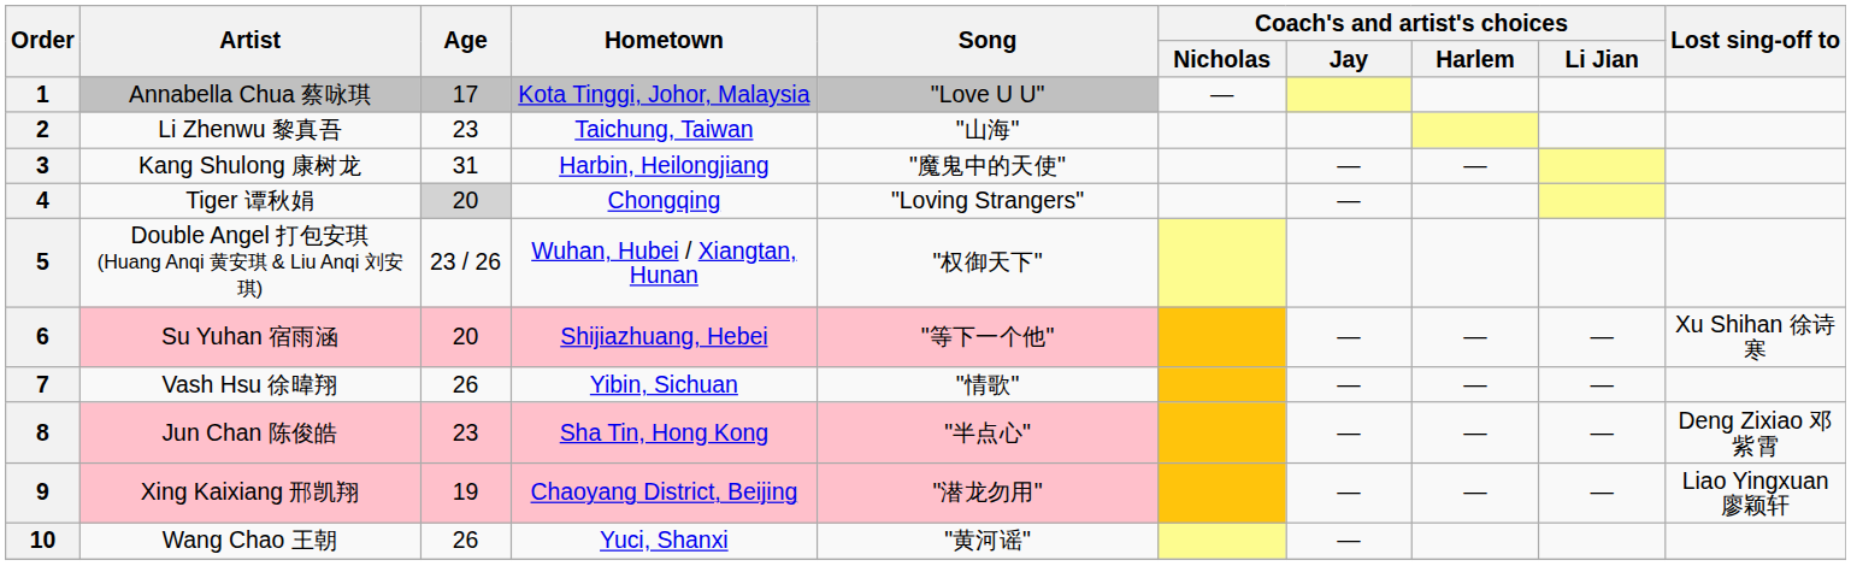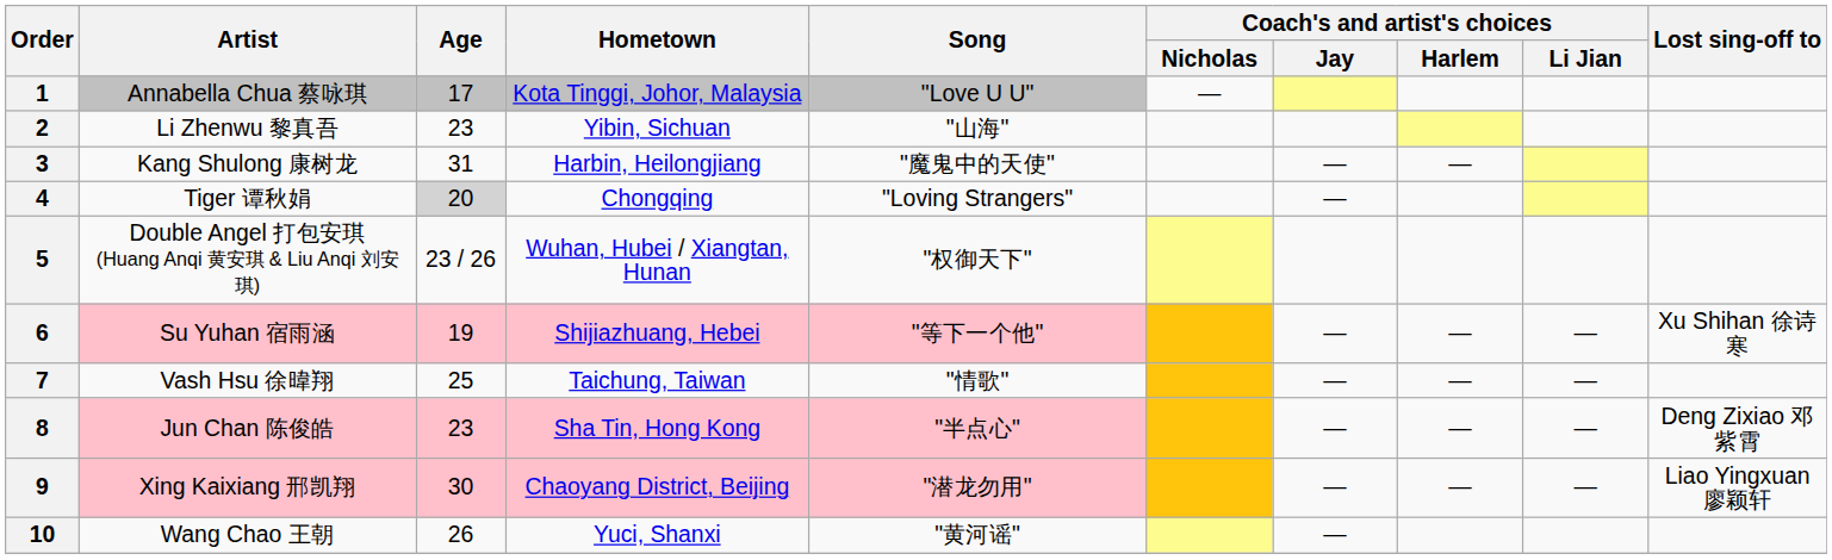 <table class="wikitable" style="text-align:center; line-height:17px; width:100%;">
 <tr>
 <th scope="col" rowspan="2" style="width:02%;">Order</th>
 <th scope="col" rowspan="2" style="width:19%;">Artist</th>
 <th scope="col" rowspan="2" style="width:05%;">Age</th>
 <th scope="col" rowspan="2" style="width:17%;">Hometown</th>
 <th scope="col" rowspan="2" style="width:19%;">Song</th>
 <th scope="col" colspan="4" style="width:28%;">Coach's and artist's choices</th>
 <th scope="col" rowspan="2" style="width:10%;">Lost sing-off to</th>
 </tr>
 <tr>
 <th style="width:07%;">Nicholas</th>
 <th style="width:07%;">Jay</th>
 <th style="width:07%;">Harlem</th>
 <th style="width:07%;">Li Jian</th>
 </tr>
 <tr>
 <th>1</th>
 <td style="background:silver;">Annabella Chua 蔡咏琪</td>
 <td style="background:silver;">17</td>
 <td style="background:silver;"><a href='#'>Kota Tinggi, Johor, Malaysia</a></td>
 <td style="background:silver;">"Love U U"</td>
 <td>—</td>
 <td style="background:#fdfc8f;">  <strong></strong></td>
 <td><strong></strong></td>
 <td><strong></strong></td>
 <td></td>
 </tr>
 <tr>
 <th>2</th>
 <td>Li Zhenwu 黎真吾</td>
 <td>23</td>
-<td><a href='#'>Taichung, Taiwan</a></td>
+<td><a href='#'>Yibin, Sichuan</a></td>
 <td>"山海"</td>
 <td> <strong></strong></td>
 <td><strong></strong></td>
 <td style="background:#fdfc8f;"> <strong></strong></td>
 <td><strong></strong></td>
 <td></td>
 </tr>
 <tr>
 <th>3</th>
 <td>Kang Shulong 康树龙</td>
 <td>31</td>
 <td><a href='#'>Harbin, Heilongjiang</a></td>
 <td>"魔鬼中的天使"</td>
 <td> <strong></strong></td>
 <td>—</td>
 <td>—</td>
 <td style="background:#fdfc8f;"> <strong></strong></td>
 <td></td>
 </tr>
 <tr>
 <th>4</th>
 <td>Tiger 谭秋娟</td>
 <td style="background: lightgrey;">20</td>
 <td><a href='#'>Chongqing</a></td>
 <td>"Loving Strangers"</td>
 <td> <strong></strong></td>
 <td>—</td>
 <td><strong></strong></td>
 <td style="background:#fdfc8f;"> <strong></strong></td>
 <td></td>
 </tr>
 <tr>
 <th>5</th>
 <td>Double Angel 打包安琪<br><small>(Huang Anqi 黄安琪 & Liu Anqi 刘安琪)</small></td>
 <td>23 / 26</td>
 <td><a href='#'>Wuhan, Hubei</a> / <a href='#'>Xiangtan, Hunan</a></td>
 <td>"权御天下"</td>
 <td style="background:#fdfc8f;"><strong></strong></td>
 <td> <strong></strong></td>
 <td> <strong></strong></td>
 <td> <strong></strong></td>
 <td></td>
 </tr>
 <tr>
 <th>6</th>
 <td style="background:pink;">Su Yuhan 宿雨涵</td>
-<td style="background:pink;">20</td>
+<td style="background:pink;">19</td>
 <td style="background:pink;"><a href='#'>Shijiazhuang, Hebei</a></td>
 <td style="background:pink;">"等下一个他"</td>
 <td style="background:#FFC40C;"><strong></strong></td>
 <td> —</td>
 <td> —</td>
 <td>—</td>
 <td>Xu Shihan 徐诗寒</td>
 </tr>
 <tr>
 <th>7</th>
 <td>Vash Hsu 徐暐翔</td>
-<td>26</td>
-<td><a href='#'>Yibin, Sichuan</a></td>
+<td>25</td>
+<td><a href='#'>Taichung, Taiwan</a></td>
 <td>"情歌"</td>
 <td style="background:#FFC40C;"><strong></strong></td>
 <td> —</td>
 <td>—</td>
 <td>—</td>
 <td></td>
 </tr>
 <tr>
 <th>8</th>
 <td style="background:pink;">Jun Chan 陈俊皓</td>
 <td style="background:pink;">23</td>
 <td style="background:pink;"><a href='#'>Sha Tin, Hong Kong</a></td>
 <td style="background:pink;">"半点心"</td>
 <td style="background:#FFC40C;"> <strong></strong></td>
 <td>—</td>
 <td>—</td>
 <td>—</td>
 <td>Deng Zixiao 邓紫霄</td>
 </tr>
 <tr>
 <th>9</th>
 <td style="background:pink;">Xing Kaixiang 邢凯翔</td>
-<td style="background:pink;">19</td>
+<td style="background:pink;">30</td>
 <td style="background:pink;"><a href='#'>Chaoyang District, Beijing</a></td>
 <td style="background:pink;">"潜龙勿用"</td>
 <td style="background:#FFC40C;"> <strong></strong></td>
 <td>—</td>
 <td>—</td>
 <td>—</td>
 <td>Liao Yingxuan 廖颖轩</td>
 </tr>
 <tr>
 <th>10</th>
 <td>Wang Chao 王朝</td>
 <td>26</td>
 <td><a href='#'>Yuci, Shanxi</a></td>
 <td>"黄河谣"</td>
 <td style="background:#fdfc8f;"><strong></strong></td>
 <td> —</td>
 <td><strong></strong></td>
 <td> <strong></strong></td>
 <td></td>
 </tr>
 <tr>
 </tr>
 </table>
